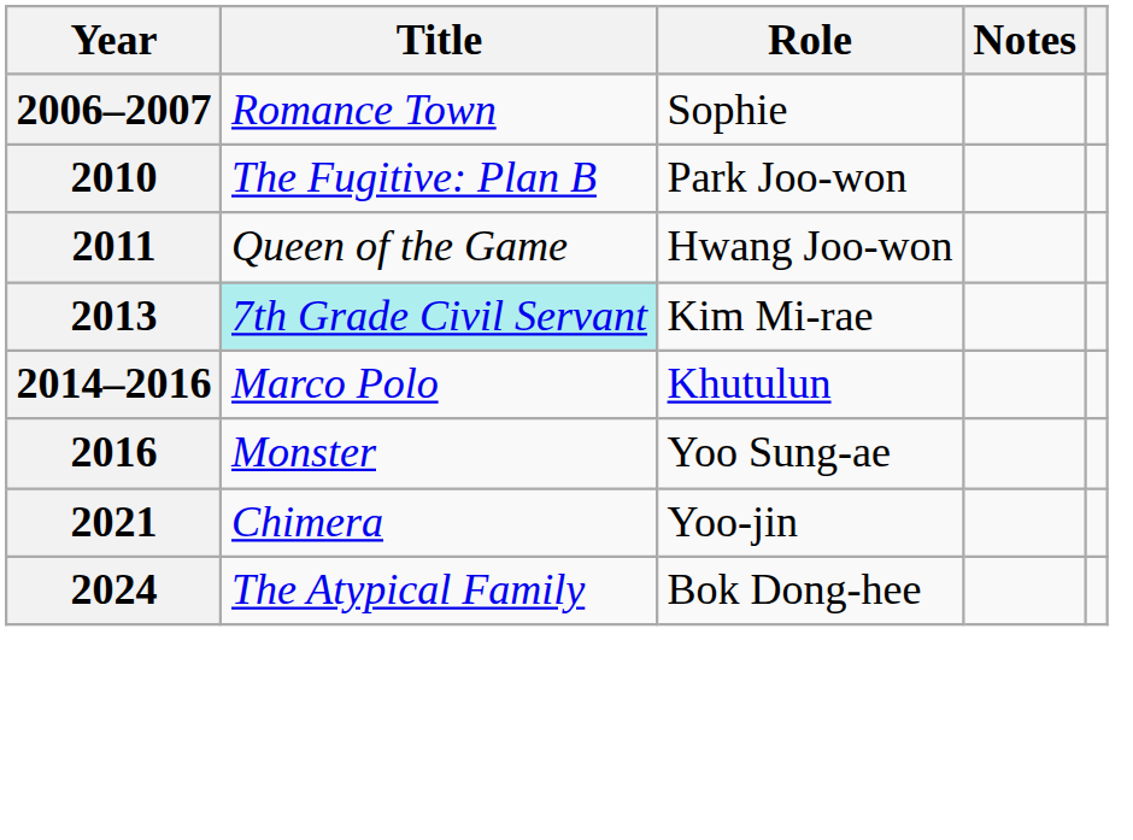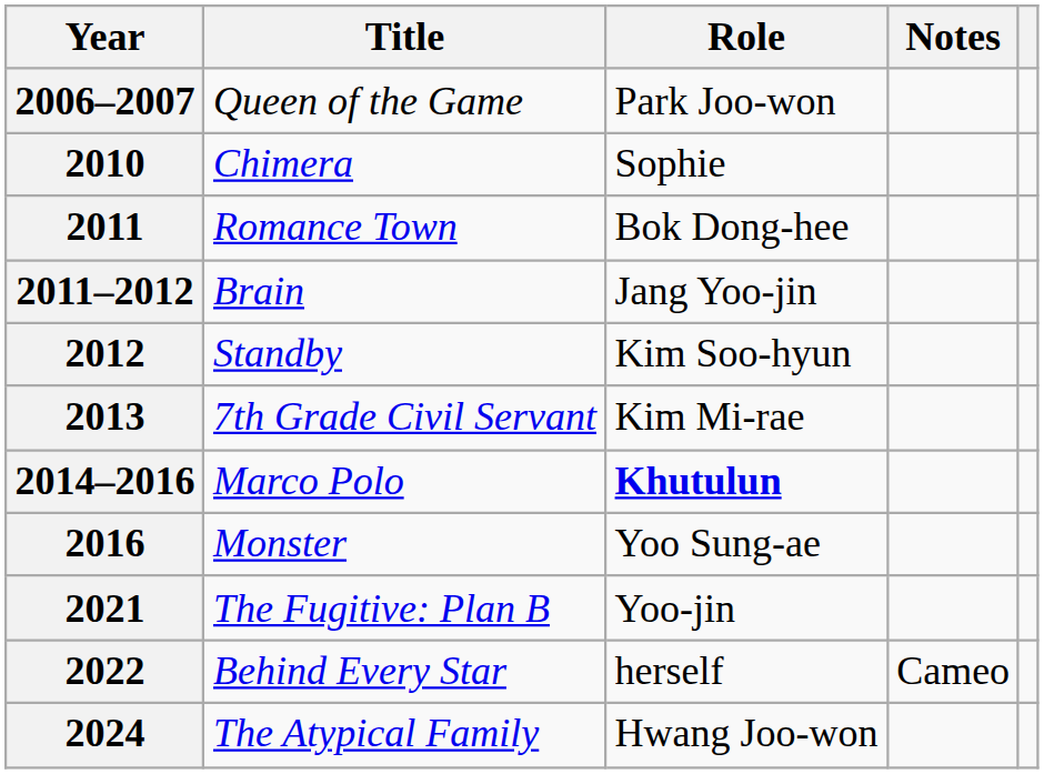 <table class="wikitable plainrowheaders sortable">
 <tr>
 <th scope="col">Year</th>
 <th scope="col">Title</th>
 <th scope="col">Role</th>
 <th scope="col">Notes</th>
 <th scope="col" class="unsortable"></th>
 </tr>
 <tr>
 <th scope="row">2006–2007</th>
-<td><em><a href='#'>Romance Town</a></em></td>
+<td><em>Queen of the Game</em></td>
+<td>Park Joo-won</td>
+<td></td>
+<td style="text-align:center"></td>
+</tr>
+<tr>
+<th scope="row">2010</th>
+<td><em><a href='#'>Chimera</a></em></td>
 <td>Sophie</td>
 <td></td>
 <td style="text-align:center"></td>
 </tr>
 <tr>
-<th scope="row">2010</th>
-<td><em><a href='#'>The Fugitive: Plan B</a></em></td>
-<td>Park Joo-won</td>
+<th scope="row">2011</th>
+<td><em><a href='#'>Romance Town</a></em></td>
+<td>Bok Dong-hee</td>
 <td></td>
 <td style="text-align:center"></td>
 </tr>
 <tr>
-<th scope="row">2011</th>
-<td><em>Queen of the Game</em></td>
-<td>Hwang Joo-won</td>
+<th scope="row">2011–2012</th>
+<td><em><a href='#'>Brain</a></em></td>
+<td>Jang Yoo-jin</td>
+<td></td>
+<td style="text-align:center"></td>
+</tr>
+<tr>
+<th scope="row">2012</th>
+<td><em><a href='#'>Standby</a></em></td>
+<td>Kim Soo-hyun</td>
 <td></td>
 <td style="text-align:center"></td>
 </tr>
 <tr>
 <th scope="row">2013</th>
-<td style="background: paleturquoise;"><em><a href='#'>7th Grade Civil Servant</a></em></td>
+<td><em><a href='#'>7th Grade Civil Servant</a></em></td>
 <td>Kim Mi-rae</td>
 <td></td>
 <td style="text-align:center"></td>
 </tr>
 <tr>
 <th scope="row">2014–2016</th>
 <td><em><a href='#'>Marco Polo</a></em></td>
-<td><a href='#'>Khutulun</a></td>
+<td><strong><a href='#'>Khutulun</a></strong></td>
 <td></td>
 <td style="text-align:center"></td>
 </tr>
 <tr>
 <th scope="row">2016</th>
 <td><em><a href='#'>Monster</a></em></td>
 <td>Yoo Sung-ae</td>
 <td></td>
 <td style="text-align:center"></td>
 </tr>
 <tr>
 <th scope="row">2021</th>
-<td><em><a href='#'>Chimera</a></em></td>
+<td><em><a href='#'>The Fugitive: Plan B</a></em></td>
 <td>Yoo-jin</td>
 <td></td>
 <td style="text-align:center"></td>
 </tr>
 <tr>
+<th scope="row">2022</th>
+<td><em><a href='#'>Behind Every Star</a></em></td>
+<td>herself</td>
+<td>Cameo</td>
+<td style="text-align:center"></td>
+</tr>
+<tr>
 <th scope="row">2024</th>
 <td><em><a href='#'>The Atypical Family</a></em></td>
-<td>Bok Dong-hee</td>
+<td>Hwang Joo-won</td>
 <td></td>
 <td style="text-align:center"></td>
 </tr>
 </table>
